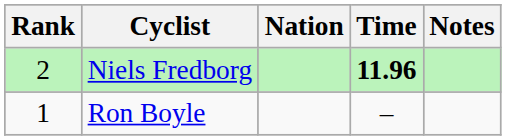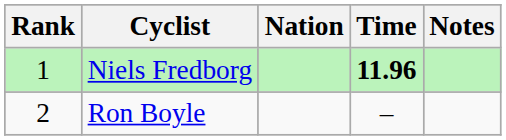 <table class="wikitable sortable" style="text-align:center">
 <tr>
 <th>Rank</th>
 <th>Cyclist</th>
 <th>Nation</th>
 <th>Time</th>
 <th>Notes</th>
 </tr>
 <tr bgcolor=bbf3bb>
-<td>2</td>
+<td>1</td>
 <td align=left data-sort-value="Fredborg, Niels"><a href='#'>Niels Fredborg</a></td>
 <td align=left></td>
 <td><strong>11.96</strong></td>
 <td></td>
 </tr>
 <tr>
-<td>1</td>
+<td>2</td>
 <td align=left data-sort-value="Boyle, Ron"><a href='#'>Ron Boyle</a></td>
 <td align=left></td>
 <td>–</td>
 <td></td>
 </tr>
 </table>
